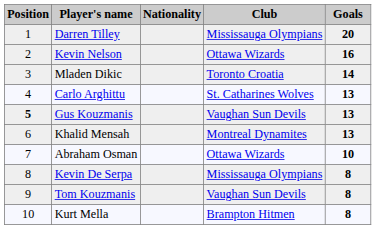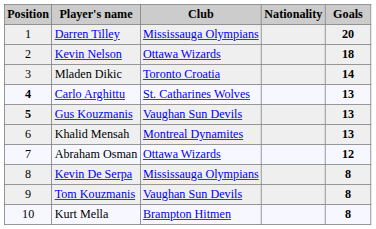 <table bgcolor="#f7f8ff" cellpadding="3" cellspacing="0" border="1" style="font-size: 95%; border: gray solid 1px; border-collapse: collapse;">
 <tr bgcolor="#CCCCCC">
 <th width="50px">Position</th>
 <th>Player's name</th>
+<th>Club</th>
 <th>Nationality</th>
-<th>Club</th>
 <th width="50px">Goals</th>
 </tr>
 <tr bgcolor="#EFEFEF" align="center">
 <td>1</td>
 <td align="left"><a href='#'>Darren Tilley</a></td>
+<td align="left"><a href='#'>Mississauga Olympians</a></td>
 <td align="left"></td>
-<td align="left"><a href='#'>Mississauga Olympians</a></td>
 <td><strong>20</strong></td>
 </tr>
 <tr bgcolor="#EFEFEF" align="center">
 <td>2</td>
 <td align="left"><a href='#'>Kevin Nelson</a></td>
+<td align="left"><a href='#'>Ottawa Wizards</a></td>
 <td align="left"></td>
-<td align="left"><a href='#'>Ottawa Wizards</a></td>
-<td><strong>16</strong></td>
+<td><strong>18</strong></td>
 </tr>
 <tr bgcolor="#EFEFEF" align="center">
 <td>3</td>
 <td align="left">Mladen Dikic</td>
+<td align="left"><a href='#'>Toronto Croatia</a></td>
 <td align="left"></td>
-<td align="left"><a href='#'>Toronto Croatia</a></td>
 <td><strong>14</strong></td>
 </tr>
 <tr align="center">
-<td>4</td>
+<td><strong>4</strong></td>
 <td align="left"><a href='#'>Carlo Arghittu</a></td>
+<td align="left"><a href='#'>St. Catharines Wolves</a></td>
 <td align="left"></td>
-<td align="left"><a href='#'>St. Catharines Wolves</a></td>
 <td><strong>13</strong></td>
 </tr>
 <tr bgcolor="#EFEFEF" align="center">
 <td><strong>5</strong></td>
 <td align="left"><a href='#'>Gus Kouzmanis</a></td>
+<td align="left"><a href='#'>Vaughan Sun Devils</a></td>
 <td align="left"></td>
-<td align="left"><a href='#'>Vaughan Sun Devils</a></td>
 <td><strong>13</strong></td>
 </tr>
 <tr bgcolor="#EFEFEF"  align="center">
 <td>6</td>
 <td align="left">Khalid Mensah</td>
+<td align="left"><a href='#'>Montreal Dynamites</a></td>
 <td align="left"></td>
-<td align="left"><a href='#'>Montreal Dynamites</a></td>
 <td><strong>13</strong></td>
 </tr>
 <tr align="center">
 <td>7</td>
 <td align="left">Abraham Osman</td>
+<td align="left"><a href='#'>Ottawa Wizards</a></td>
 <td align="left"></td>
-<td align="left"><a href='#'>Ottawa Wizards</a></td>
-<td><strong>10</strong></td>
+<td><strong>12</strong></td>
 </tr>
 <tr bgcolor="#EFEFEF"  align="center">
 <td>8</td>
 <td align="left"><a href='#'>Kevin De Serpa</a></td>
+<td align="left"><a href='#'>Mississauga Olympians</a></td>
 <td align="left"></td>
-<td align="left"><a href='#'>Mississauga Olympians</a></td>
 <td><strong>8</strong></td>
 </tr>
 <tr bgcolor="#EFEFEF" align="center">
 <td>9</td>
 <td align="left"><a href='#'>Tom Kouzmanis</a></td>
+<td align="left"><a href='#'>Vaughan Sun Devils</a></td>
 <td align="left"></td>
-<td align="left"><a href='#'>Vaughan Sun Devils</a></td>
 <td><strong>8</strong></td>
 </tr>
 <tr align="center">
 <td>10</td>
 <td align="left">Kurt Mella</td>
+<td align="left"><a href='#'>Brampton Hitmen</a></td>
 <td align="left"></td>
-<td align="left"><a href='#'>Brampton Hitmen</a></td>
 <td><strong>8</strong></td>
 </tr>
 </table>
